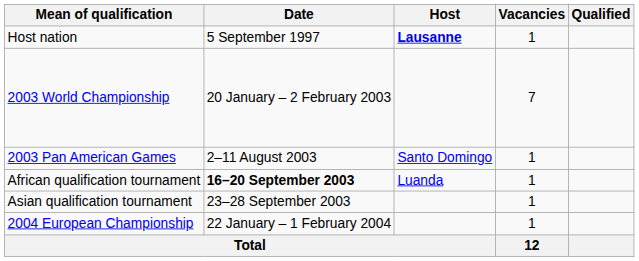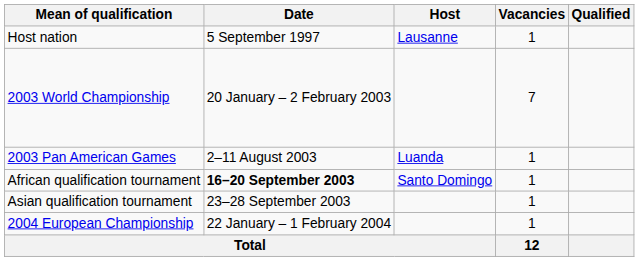 <table class="wikitable">
 <tr>
 <th>Mean of qualification</th>
 <th>Date</th>
 <th>Host</th>
 <th>Vacancies</th>
 <th>Qualified</th>
 </tr>
 <tr>
 <td>Host nation</td>
 <td>5 September 1997</td>
-<td><strong> <a href='#'>Lausanne</a></strong></td>
+<td> <a href='#'>Lausanne</a></td>
 <td align=center>1</td>
 <td></td>
 </tr>
 <tr>
 <td><a href='#'>2003 World Championship</a></td>
 <td>20 January – 2 February 2003</td>
 <td></td>
 <td align=center>7</td>
 <td><br><br><br><br><br><br></td>
 </tr>
 <tr>
 <td><a href='#'>2003 Pan American Games</a></td>
 <td>2–11 August 2003</td>
-<td> <a href='#'>Santo Domingo</a></td>
+<td> <a href='#'>Luanda</a></td>
 <td align=center>1</td>
 <td></td>
 </tr>
 <tr>
 <td>African qualification tournament</td>
 <td><strong>16–20 September 2003</strong></td>
-<td> <a href='#'>Luanda</a></td>
+<td> <a href='#'>Santo Domingo</a></td>
 <td align=center>1</td>
 <td></td>
 </tr>
 <tr>
 <td>Asian qualification tournament</td>
 <td>23–28 September 2003</td>
 <td></td>
 <td align=center>1</td>
 <td></td>
 </tr>
 <tr>
 <td><a href='#'>2004 European Championship</a></td>
 <td>22 January – 1 February 2004</td>
 <td></td>
 <td align=center>1</td>
 <td></td>
 </tr>
 <tr>
 <th colspan=3>Total</th>
 <th>12</th>
 <th></th>
 </tr>
 </table>
